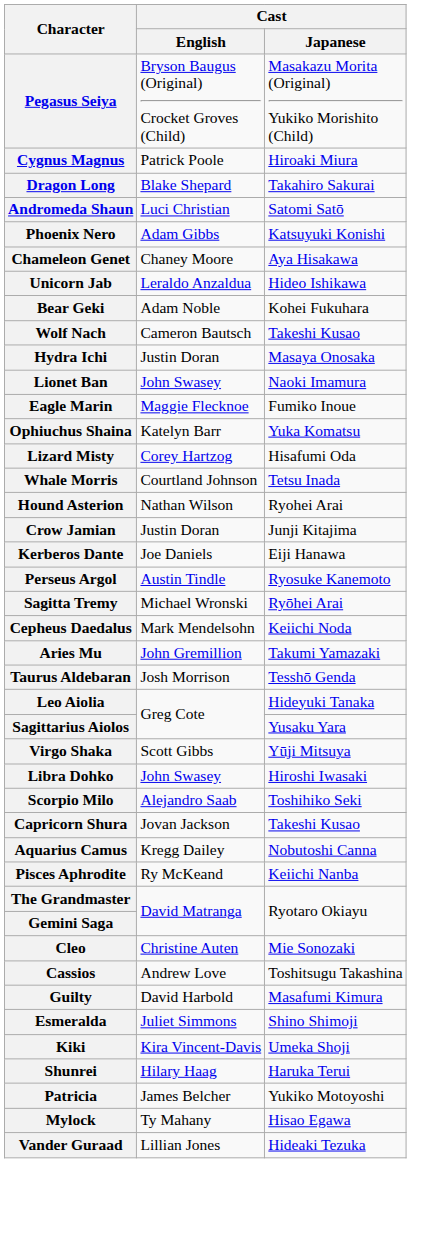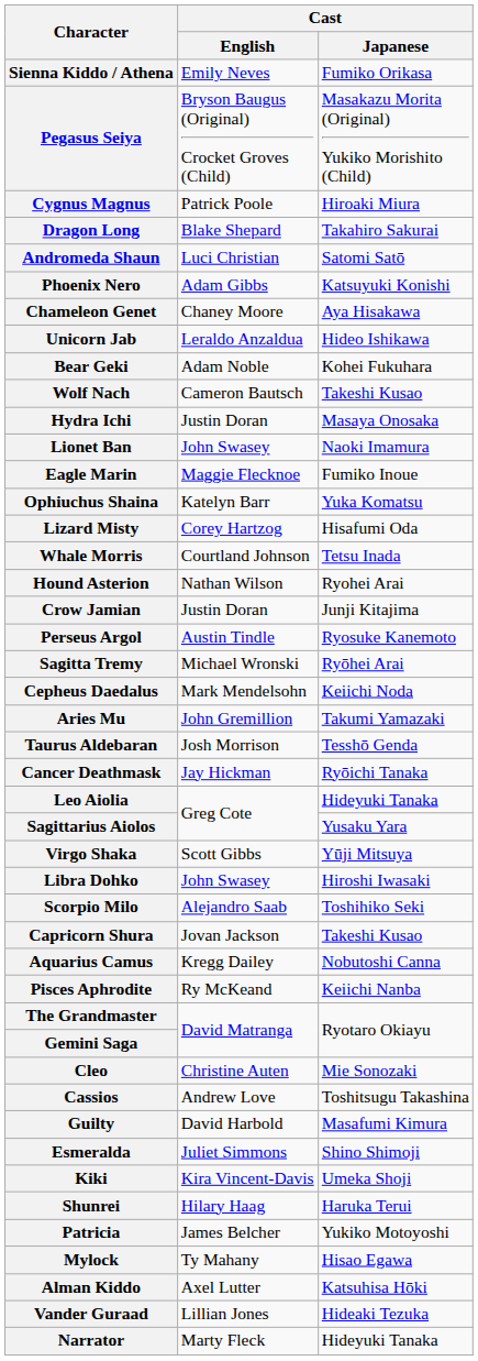 <table class="wikitable">
 <tr>
 <th rowspan="2">Character<br></th>
 <th colspan="2">Cast</th>
 </tr>
 <tr>
 <th>English</th>
 <th>Japanese</th>
+</tr>
+<tr>
+<th>Sienna Kiddo / Athena<br></th>
+<td><a href='#'>Emily Neves</a></td>
+<td><a href='#'>Fumiko Orikasa</a></td>
 </tr>
 <tr>
 <th><a href='#'>Pegasus Seiya</a></th>
 <td><a href='#'>Bryson Baugus</a><br>(Original)<hr>Crocket Groves <br>(Child)</td>
 <td><a href='#'>Masakazu Morita</a><br>(Original)<hr>Yukiko Morishito <br>(Child)</td>
 </tr>
 <tr>
 <th><a href='#'>Cygnus Magnus<br></a></th>
 <td>Patrick Poole</td>
 <td><a href='#'>Hiroaki Miura</a></td>
 </tr>
 <tr>
 <th><a href='#'>Dragon Long<br></a></th>
 <td><a href='#'>Blake Shepard</a></td>
 <td><a href='#'>Takahiro Sakurai</a></td>
 </tr>
 <tr>
 <th><a href='#'>Andromeda Shaun<br></a></th>
 <td><a href='#'>Luci Christian</a></td>
 <td><a href='#'>Satomi Satō</a></td>
 </tr>
 <tr>
 <th>Phoenix Nero<br></th>
 <td><a href='#'>Adam Gibbs</a></td>
 <td><a href='#'>Katsuyuki Konishi</a></td>
 </tr>
 <tr>
 <th>Chameleon Genet<br></th>
 <td>Chaney Moore</td>
 <td><a href='#'>Aya Hisakawa</a></td>
 </tr>
 <tr>
 <th>Unicorn Jab<br></th>
 <td><a href='#'>Leraldo Anzaldua</a></td>
 <td><a href='#'>Hideo Ishikawa</a></td>
 </tr>
 <tr>
 <th>Bear Geki</th>
 <td>Adam Noble</td>
 <td>Kohei Fukuhara</td>
 </tr>
 <tr>
 <th>Wolf Nach<br></th>
 <td>Cameron Bautsch</td>
 <td><a href='#'>Takeshi Kusao</a></td>
 </tr>
 <tr>
 <th>Hydra Ichi</th>
 <td>Justin Doran</td>
 <td><a href='#'>Masaya Onosaka</a></td>
 </tr>
 <tr>
 <th>Lionet Ban</th>
 <td><a href='#'>John Swasey</a></td>
 <td><a href='#'>Naoki Imamura</a></td>
 </tr>
 <tr>
 <th>Eagle Marin</th>
 <td><a href='#'>Maggie Flecknoe</a></td>
 <td>Fumiko Inoue</td>
 </tr>
 <tr>
 <th>Ophiuchus Shaina</th>
 <td>Katelyn Barr</td>
 <td><a href='#'>Yuka Komatsu</a></td>
 </tr>
 <tr>
 <th>Lizard Misty</th>
 <td><a href='#'>Corey Hartzog</a></td>
 <td>Hisafumi Oda</td>
 </tr>
 <tr>
 <th>Whale Morris<br></th>
 <td>Courtland Johnson</td>
 <td><a href='#'>Tetsu Inada</a></td>
 </tr>
 <tr>
 <th>Hound Asterion</th>
 <td>Nathan Wilson</td>
 <td>Ryohei Arai</td>
 </tr>
 <tr>
 <th>Crow Jamian</th>
 <td>Justin Doran</td>
 <td>Junji Kitajima</td>
 </tr>
 <tr>
-<th>Kerberos Dante</th>
-<td>Joe Daniels</td>
-<td>Eiji Hanawa</td>
-</tr>
-<tr>
 <th>Perseus Argol<br></th>
 <td><a href='#'>Austin Tindle</a></td>
 <td><a href='#'>Ryosuke Kanemoto</a></td>
 </tr>
 <tr>
 <th>Sagitta Tremy<br></th>
 <td>Michael Wronski</td>
 <td><a href='#'>Ryōhei Arai</a></td>
 </tr>
 <tr>
 <th>Cepheus Daedalus</th>
 <td>Mark Mendelsohn</td>
 <td><a href='#'>Keiichi Noda</a></td>
 </tr>
 <tr>
 <th>Aries Mu</th>
 <td><a href='#'>John Gremillion</a></td>
 <td><a href='#'>Takumi Yamazaki</a></td>
 </tr>
 <tr>
 <th>Taurus Aldebaran</th>
 <td>Josh Morrison</td>
 <td><a href='#'>Tesshō Genda</a></td>
+</tr>
+<tr>
+<th>Cancer Deathmask</th>
+<td><a href='#'>Jay Hickman</a></td>
+<td><a href='#'>Ryōichi Tanaka</a></td>
 </tr>
 <tr>
 <th>Leo Aiolia</th>
 <td rowspan="2">Greg Cote</td>
 <td><a href='#'>Hideyuki Tanaka</a></td>
 </tr>
 <tr>
 <th>Sagittarius Aiolos</th>
 <td><a href='#'>Yusaku Yara</a></td>
 </tr>
 <tr>
 <th>Virgo Shaka</th>
 <td>Scott Gibbs</td>
 <td><a href='#'>Yūji Mitsuya</a></td>
 </tr>
 <tr>
 <th>Libra Dohko</th>
 <td><a href='#'>John Swasey</a></td>
 <td><a href='#'>Hiroshi Iwasaki</a></td>
 </tr>
 <tr>
 <th>Scorpio Milo</th>
 <td><a href='#'>Alejandro Saab</a></td>
 <td><a href='#'>Toshihiko Seki</a></td>
 </tr>
 <tr>
 <th>Capricorn Shura</th>
 <td>Jovan Jackson</td>
 <td><a href='#'>Takeshi Kusao</a></td>
 </tr>
 <tr>
 <th>Aquarius Camus</th>
 <td>Kregg Dailey</td>
 <td><a href='#'>Nobutoshi Canna</a></td>
 </tr>
 <tr>
 <th>Pisces Aphrodite</th>
 <td>Ry McKeand</td>
 <td><a href='#'>Keiichi Nanba</a></td>
 </tr>
 <tr>
 <th>The Grandmaster<br></th>
 <td rowspan="2"><a href='#'>David Matranga</a></td>
 <td rowspan="2">Ryotaro Okiayu</td>
 </tr>
 <tr>
 <th>Gemini Saga</th>
 </tr>
 <tr>
 <th>Cleo</th>
 <td><a href='#'>Christine Auten</a></td>
 <td><a href='#'>Mie Sonozaki</a></td>
 </tr>
 <tr>
 <th>Cassios</th>
 <td>Andrew Love</td>
 <td>Toshitsugu Takashina</td>
 </tr>
 <tr>
 <th>Guilty</th>
 <td>David Harbold</td>
 <td><a href='#'>Masafumi Kimura</a></td>
 </tr>
 <tr>
 <th>Esmeralda</th>
 <td><a href='#'>Juliet Simmons</a></td>
 <td><a href='#'>Shino Shimoji</a></td>
 </tr>
 <tr>
 <th>Kiki</th>
 <td><a href='#'>Kira Vincent-Davis</a></td>
 <td><a href='#'>Umeka Shoji</a></td>
 </tr>
 <tr>
 <th>Shunrei<br></th>
 <td><a href='#'>Hilary Haag</a></td>
 <td><a href='#'>Haruka Terui</a></td>
 </tr>
 <tr>
 <th>Patricia<br></th>
 <td>James Belcher</td>
 <td>Yukiko Motoyoshi</td>
 </tr>
 <tr>
 <th>Mylock<br></th>
 <td>Ty Mahany</td>
 <td><a href='#'>Hisao Egawa</a></td>
 </tr>
 <tr>
+<th>Alman Kiddo<br></th>
+<td>Axel Lutter</td>
+<td><a href='#'>Katsuhisa Hōki</a></td>
+</tr>
+<tr>
 <th>Vander Guraad<br></th>
 <td>Lillian Jones</td>
 <td><a href='#'>Hideaki Tezuka</a></td>
 </tr>
+<tr>
+<th>Narrator</th>
+<td>Marty Fleck</td>
+<td>Hideyuki Tanaka</td>
+</tr>
 </table>
